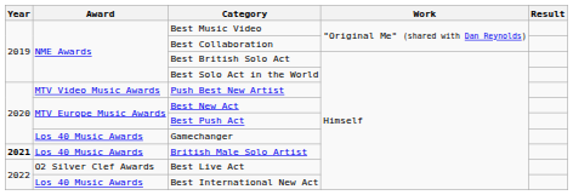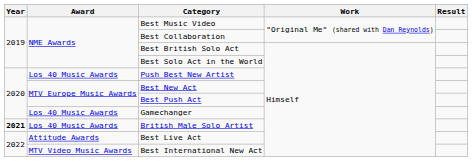 <table class="wikitable sortable">
 <tr>
 <th>Year</th>
 <th>Award</th>
 <th>Category</th>
 <th>Work</th>
 <th>Result</th>
 </tr>
 <tr>
 <td rowspan="4">2019</td>
 <td rowspan="4"><a href='#'>NME Awards</a></td>
 <td>Best Music Video</td>
 <td rowspan="2">"Original Me" <small>(shared with <a href='#'>Dan Reynolds</a>)</small></td>
 <td></td>
 </tr>
 <tr>
 <td>Best Collaboration</td>
 <td></td>
 </tr>
 <tr>
 <td>Best British Solo Act</td>
 <td rowspan="9">Himself</td>
 <td></td>
 </tr>
 <tr>
 <td>Best Solo Act in the World</td>
 <td></td>
 </tr>
 <tr>
 <td rowspan="4">2020</td>
-<td><a href='#'>MTV Video Music Awards</a></td>
+<td><a href='#'>Los 40 Music Awards</a></td>
 <td><a href='#'>Push Best New Artist</a></td>
 <td></td>
 </tr>
 <tr>
 <td rowspan=2><a href='#'>MTV Europe Music Awards</a></td>
 <td><a href='#'>Best New Act</a></td>
 <td></td>
 </tr>
 <tr>
 <td><a href='#'>Best Push Act</a></td>
 <td></td>
 </tr>
 <tr>
 <td><a href='#'>Los 40 Music Awards</a></td>
 <td>Gamechanger</td>
 <td></td>
 </tr>
 <tr>
 <td><strong>2021</strong></td>
 <td><a href='#'>Los 40 Music Awards</a></td>
 <td><a href='#'>British Male Solo Artist</a></td>
 <td></td>
 </tr>
 <tr>
 <td rowspan=2>2022</td>
-<td>O2 Silver Clef Awards</td>
+<td><a href='#'>Attitude Awards</a></td>
 <td>Best Live Act</td>
 <td></td>
 </tr>
 <tr>
-<td><a href='#'>Los 40 Music Awards</a></td>
+<td><a href='#'>MTV Video Music Awards</a></td>
 <td>Best International New Act</td>
 <td></td>
 </tr>
 </table>
